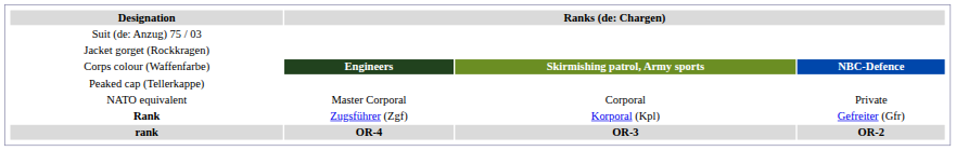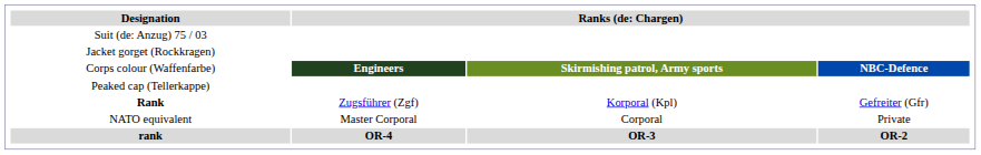 <table width="100%" style="border:1px solid #8888aa; background-color:#FFFFFF; padding:5px; font-size:95%; margin: 0px 12px 12px 0px;">
 <tr bgcolor="#dadada">
 <th>Designation</th>
 <th colspan="3">Ranks (de: Chargen)</th>
 </tr>
 <tr align="center">
 <td>Suit (de: Anzug) 75 / 03</td>
 <td></td>
 <td></td>
 <td></td>
 </tr>
 <tr align="center">
 <td>Jacket gorget (Rockkragen)</td>
 <td></td>
 <td></td>
 <td></td>
 </tr>
 <tr align="center">
 <td>Corps colour (Waffenfarbe)</td>
 <th align="center" style="background:#21421E; color:white;">Engineers</th>
 <th align="center" style="background:#6B8E23; color:white;">Skirmishing patrol, Army sports</th>
 <th align="center" style="background:#0047AB; color:white;">NBC-Defence</th>
 </tr>
 <tr align="center">
 <td>Peaked cap (Tellerkappe)</td>
 <td></td>
 <td></td>
 <td></td>
 </tr>
 <tr align="center">
+<th>Rank</th>
+<td><a href='#'>Zugsführer</a> (Zgf)</td>
+<td><a href='#'>Korporal</a> (Kpl)</td>
+<td><a href='#'>Gefreiter</a> (Gfr)</td>
+</tr>
+<tr align="center">
 <td>NATO equivalent</td>
 <td>Master Corporal</td>
 <td>Corporal</td>
 <td>Private</td>
-</tr>
-<tr align="center">
-<th>Rank</th>
-<td><a href='#'>Zugsführer</a> (Zgf)</td>
-<td><a href='#'>Korporal</a> (Kpl)</td>
-<td><a href='#'>Gefreiter</a> (Gfr)</td>
 </tr>
 <tr bgcolor="#dadada">
 <th> rank</th>
 <th>OR-4</th>
 <th>OR-3</th>
 <th>OR-2</th>
 </tr>
 </table>
